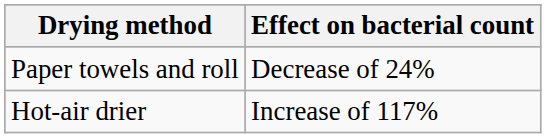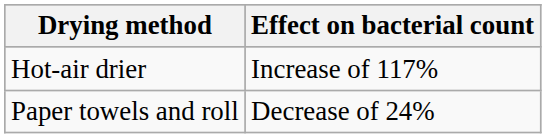 <table class="wikitable">
 <tr>
 <th>Drying method</th>
 <th>Effect on bacterial count</th>
 </tr>
 <tr>
+<td>Hot-air drier</td>
+<td>Increase of 117%</td>
+</tr>
+<tr>
 <td>Paper towels and roll</td>
 <td>Decrease of 24%</td>
 </tr>
-<tr>
-<td>Hot-air drier</td>
-<td>Increase of 117%</td>
-</tr>
 </table>
